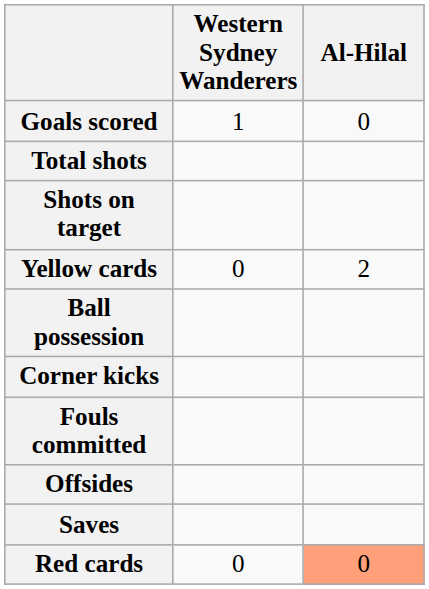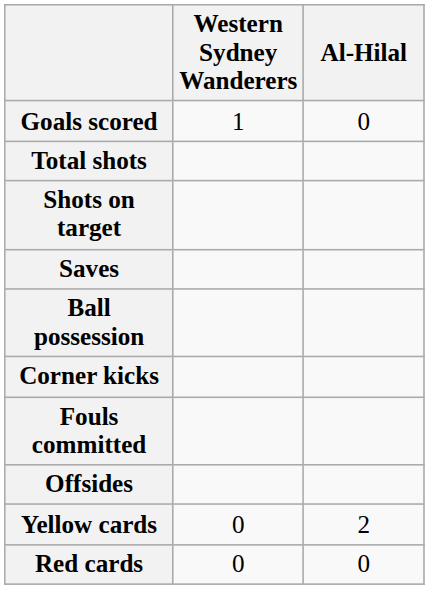 <table class="wikitable plainrowheaders" style="text-align: center">
 <tr>
 <th scope="col" style="width:100px;"></th>
 <th scope="col" style="width:70px;">Western Sydney Wanderers</th>
 <th scope="col" style="width:70px;">Al-Hilal</th>
 </tr>
 <tr>
 <th scope=row>Goals scored</th>
 <td>1</td>
 <td>0</td>
 </tr>
 <tr>
 <th scope=row>Total shots</th>
 <td></td>
 <td></td>
 </tr>
 <tr>
 <th scope=row>Shots on target</th>
 <td></td>
 <td></td>
 </tr>
 <tr>
-<th scope=row>Yellow cards</th>
-<td>0</td>
-<td>2</td>
+<th scope=row>Saves</th>
+<td></td>
+<td></td>
 </tr>
 <tr>
 <th scope=row>Ball possession</th>
 <td></td>
 <td></td>
 </tr>
 <tr>
 <th scope=row>Corner kicks</th>
 <td></td>
 <td></td>
 </tr>
 <tr>
 <th scope=row>Fouls committed</th>
 <td></td>
 <td></td>
 </tr>
 <tr>
 <th scope=row>Offsides</th>
 <td></td>
 <td></td>
 </tr>
 <tr>
-<th scope=row>Saves</th>
-<td></td>
-<td></td>
+<th scope=row>Yellow cards</th>
+<td>0</td>
+<td>2</td>
 </tr>
 <tr>
 <th scope=row>Red cards</th>
 <td>0</td>
-<td style="background: lightsalmon;">0</td>
+<td>0</td>
 </tr>
 </table>
